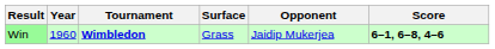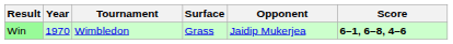 <table class="sortable wikitable" style=font-size:97%>
 <tr>
 <th>Result</th>
 <th>Year</th>
 <th width=150>Tournament</th>
 <th>Surface</th>
 <th width=150>Opponent</th>
 <th width=150>Score</th>
 </tr>
 <tr style="background:#ccffcc;">
 <td style="background:#98fb98;">Win</td>
-<td><a href='#'>1960</a></td>
-<td><strong><a href='#'>Wimbledon</a></strong></td>
+<td><a href='#'>1970</a></td>
+<td><a href='#'>Wimbledon</a></td>
 <td><a href='#'>Grass</a></td>
 <td> <a href='#'>Jaidip Mukerjea</a></td>
 <td><strong>6–1, 6–8, 4–6</strong></td>
 </tr>
 </table>
